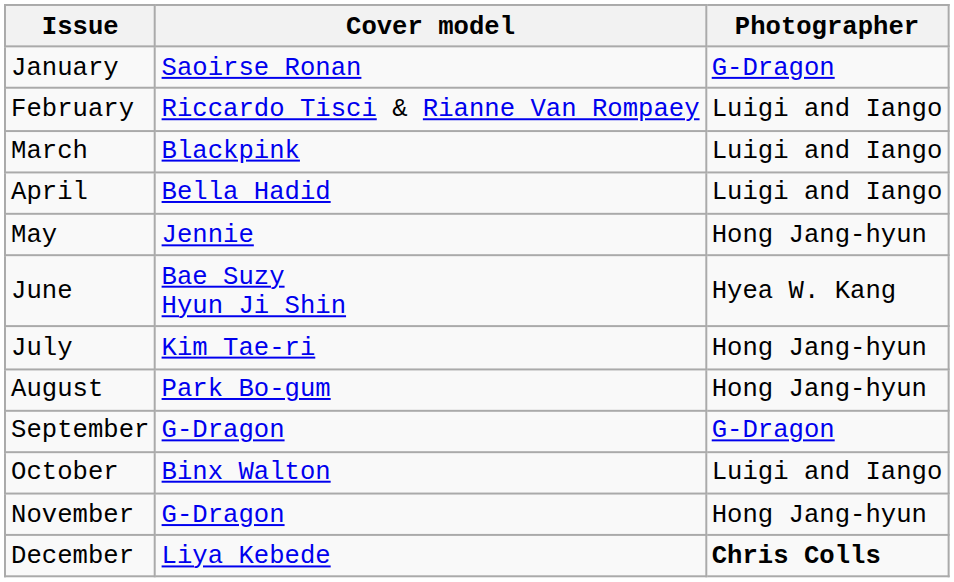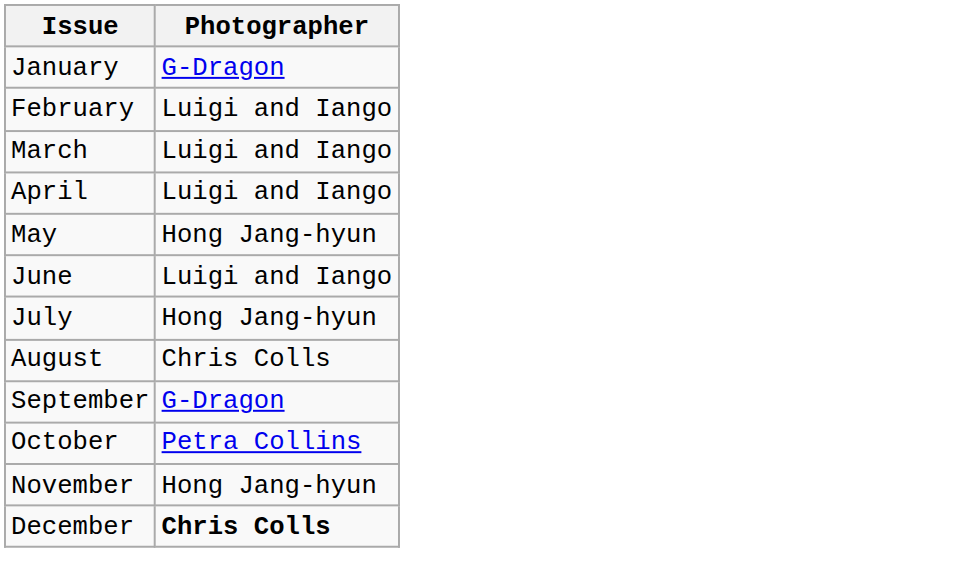 <table class="sortable wikitable">
 <tr>
 <th>Issue</th>
-<th>Cover model</th>
 <th>Photographer</th>
 </tr>
 <tr>
 <td>January</td>
-<td><a href='#'>Saoirse Ronan</a></td>
 <td><a href='#'>G-Dragon</a></td>
 </tr>
 <tr>
 <td>February</td>
-<td><a href='#'>Riccardo Tisci</a> & <a href='#'>Rianne Van Rompaey</a></td>
 <td>Luigi and Iango</td>
 </tr>
 <tr>
 <td>March</td>
-<td><a href='#'>Blackpink</a></td>
 <td>Luigi and Iango</td>
 </tr>
 <tr>
 <td>April</td>
-<td><a href='#'>Bella Hadid</a></td>
 <td>Luigi and Iango</td>
 </tr>
 <tr>
 <td>May</td>
-<td><a href='#'>Jennie</a></td>
 <td>Hong Jang-hyun</td>
 </tr>
 <tr>
 <td>June</td>
-<td><a href='#'>Bae Suzy</a><br><a href='#'>Hyun Ji Shin</a></td>
-<td>Hyea W. Kang</td>
+<td>Luigi and Iango</td>
 </tr>
 <tr>
 <td>July</td>
-<td><a href='#'>Kim Tae-ri</a></td>
 <td>Hong Jang-hyun</td>
 </tr>
 <tr>
 <td>August</td>
-<td><a href='#'>Park Bo-gum</a></td>
-<td>Hong Jang-hyun</td>
+<td>Chris Colls</td>
 </tr>
 <tr>
 <td>September</td>
 <td><a href='#'>G-Dragon</a></td>
-<td><a href='#'>G-Dragon</a></td>
 </tr>
 <tr>
 <td>October</td>
-<td><a href='#'>Binx Walton</a></td>
-<td>Luigi and Iango</td>
+<td><a href='#'>Petra Collins</a></td>
 </tr>
 <tr>
 <td>November</td>
-<td><a href='#'>G-Dragon</a></td>
 <td>Hong Jang-hyun</td>
 </tr>
 <tr>
 <td>December</td>
-<td><a href='#'>Liya Kebede</a></td>
 <td><strong>Chris Colls</strong></td>
 </tr>
 </table>
